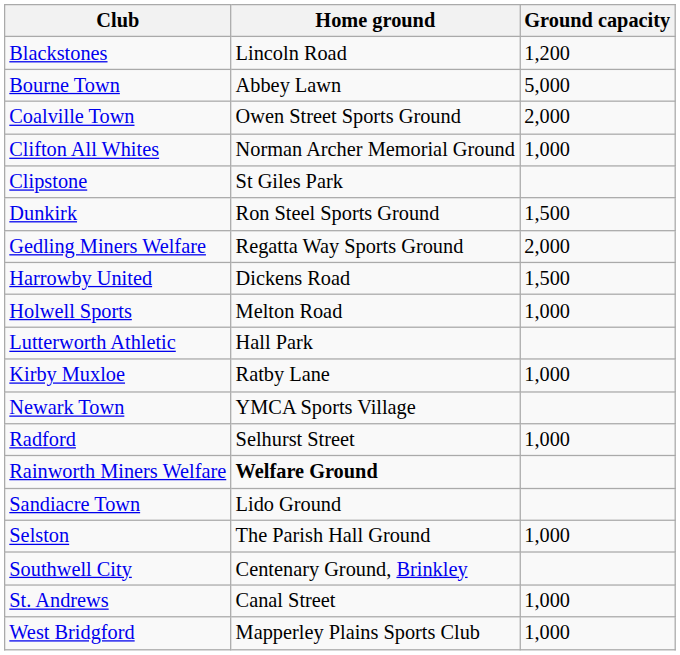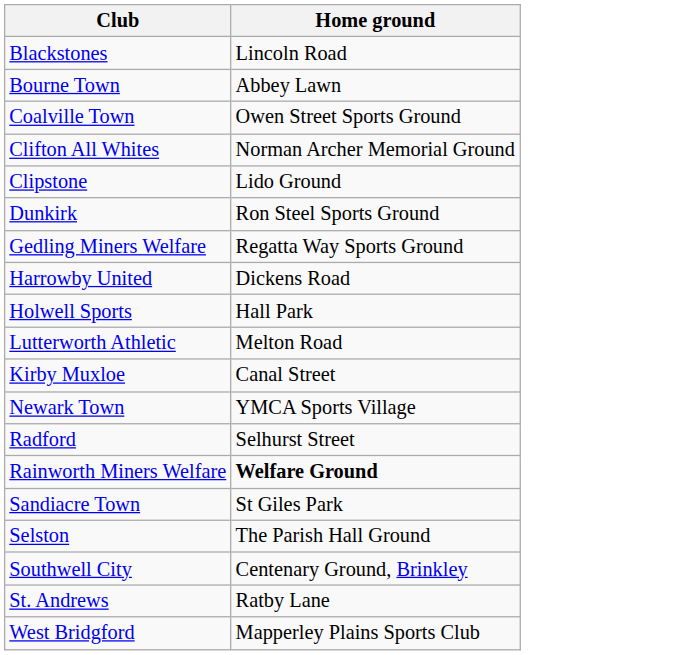 <table class="wikitable sortable">
 <tr>
 <th>Club</th>
 <th>Home ground</th>
-<th>Ground capacity</th>
 </tr>
 <tr>
 <td><a href='#'>Blackstones</a></td>
 <td>Lincoln Road</td>
-<td>1,200</td>
 </tr>
 <tr>
 <td><a href='#'>Bourne Town</a></td>
 <td>Abbey Lawn</td>
-<td>5,000</td>
 </tr>
 <tr>
 <td><a href='#'>Coalville Town</a></td>
 <td>Owen Street Sports Ground</td>
-<td>2,000</td>
 </tr>
 <tr>
 <td><a href='#'>Clifton All Whites</a></td>
 <td>Norman Archer Memorial Ground</td>
-<td>1,000</td>
 </tr>
 <tr>
 <td><a href='#'>Clipstone</a></td>
-<td>St Giles Park</td>
-<td></td>
+<td>Lido Ground</td>
 </tr>
 <tr>
 <td><a href='#'>Dunkirk</a></td>
 <td>Ron Steel Sports Ground</td>
-<td>1,500</td>
 </tr>
 <tr>
 <td><a href='#'>Gedling Miners Welfare</a></td>
 <td>Regatta Way Sports Ground</td>
-<td>2,000</td>
 </tr>
 <tr>
 <td><a href='#'>Harrowby United</a></td>
 <td>Dickens Road</td>
-<td>1,500</td>
 </tr>
 <tr>
 <td><a href='#'>Holwell Sports</a></td>
-<td>Melton Road</td>
-<td>1,000</td>
+<td>Hall Park</td>
 </tr>
 <tr>
 <td><a href='#'>Lutterworth Athletic</a></td>
-<td>Hall Park</td>
-<td></td>
+<td>Melton Road</td>
 </tr>
 <tr>
 <td><a href='#'>Kirby Muxloe</a></td>
-<td>Ratby Lane</td>
-<td>1,000</td>
+<td>Canal Street</td>
 </tr>
 <tr>
 <td><a href='#'>Newark Town</a></td>
 <td>YMCA Sports Village</td>
-<td></td>
 </tr>
 <tr>
 <td><a href='#'>Radford</a></td>
 <td>Selhurst Street</td>
-<td>1,000</td>
 </tr>
 <tr>
 <td><a href='#'>Rainworth Miners Welfare</a></td>
 <td><strong>Welfare Ground</strong></td>
-<td></td>
 </tr>
 <tr>
 <td><a href='#'>Sandiacre Town</a></td>
-<td>Lido Ground</td>
-<td></td>
+<td>St Giles Park</td>
 </tr>
 <tr>
 <td><a href='#'>Selston</a></td>
 <td>The Parish Hall Ground</td>
-<td>1,000</td>
 </tr>
 <tr>
 <td><a href='#'>Southwell City</a></td>
 <td>Centenary Ground, <a href='#'>Brinkley</a></td>
-<td></td>
 </tr>
 <tr>
 <td><a href='#'>St. Andrews</a></td>
-<td>Canal Street</td>
-<td>1,000</td>
+<td>Ratby Lane</td>
 </tr>
 <tr>
 <td><a href='#'>West Bridgford</a></td>
 <td>Mapperley Plains Sports Club</td>
-<td>1,000</td>
 </tr>
 </table>
